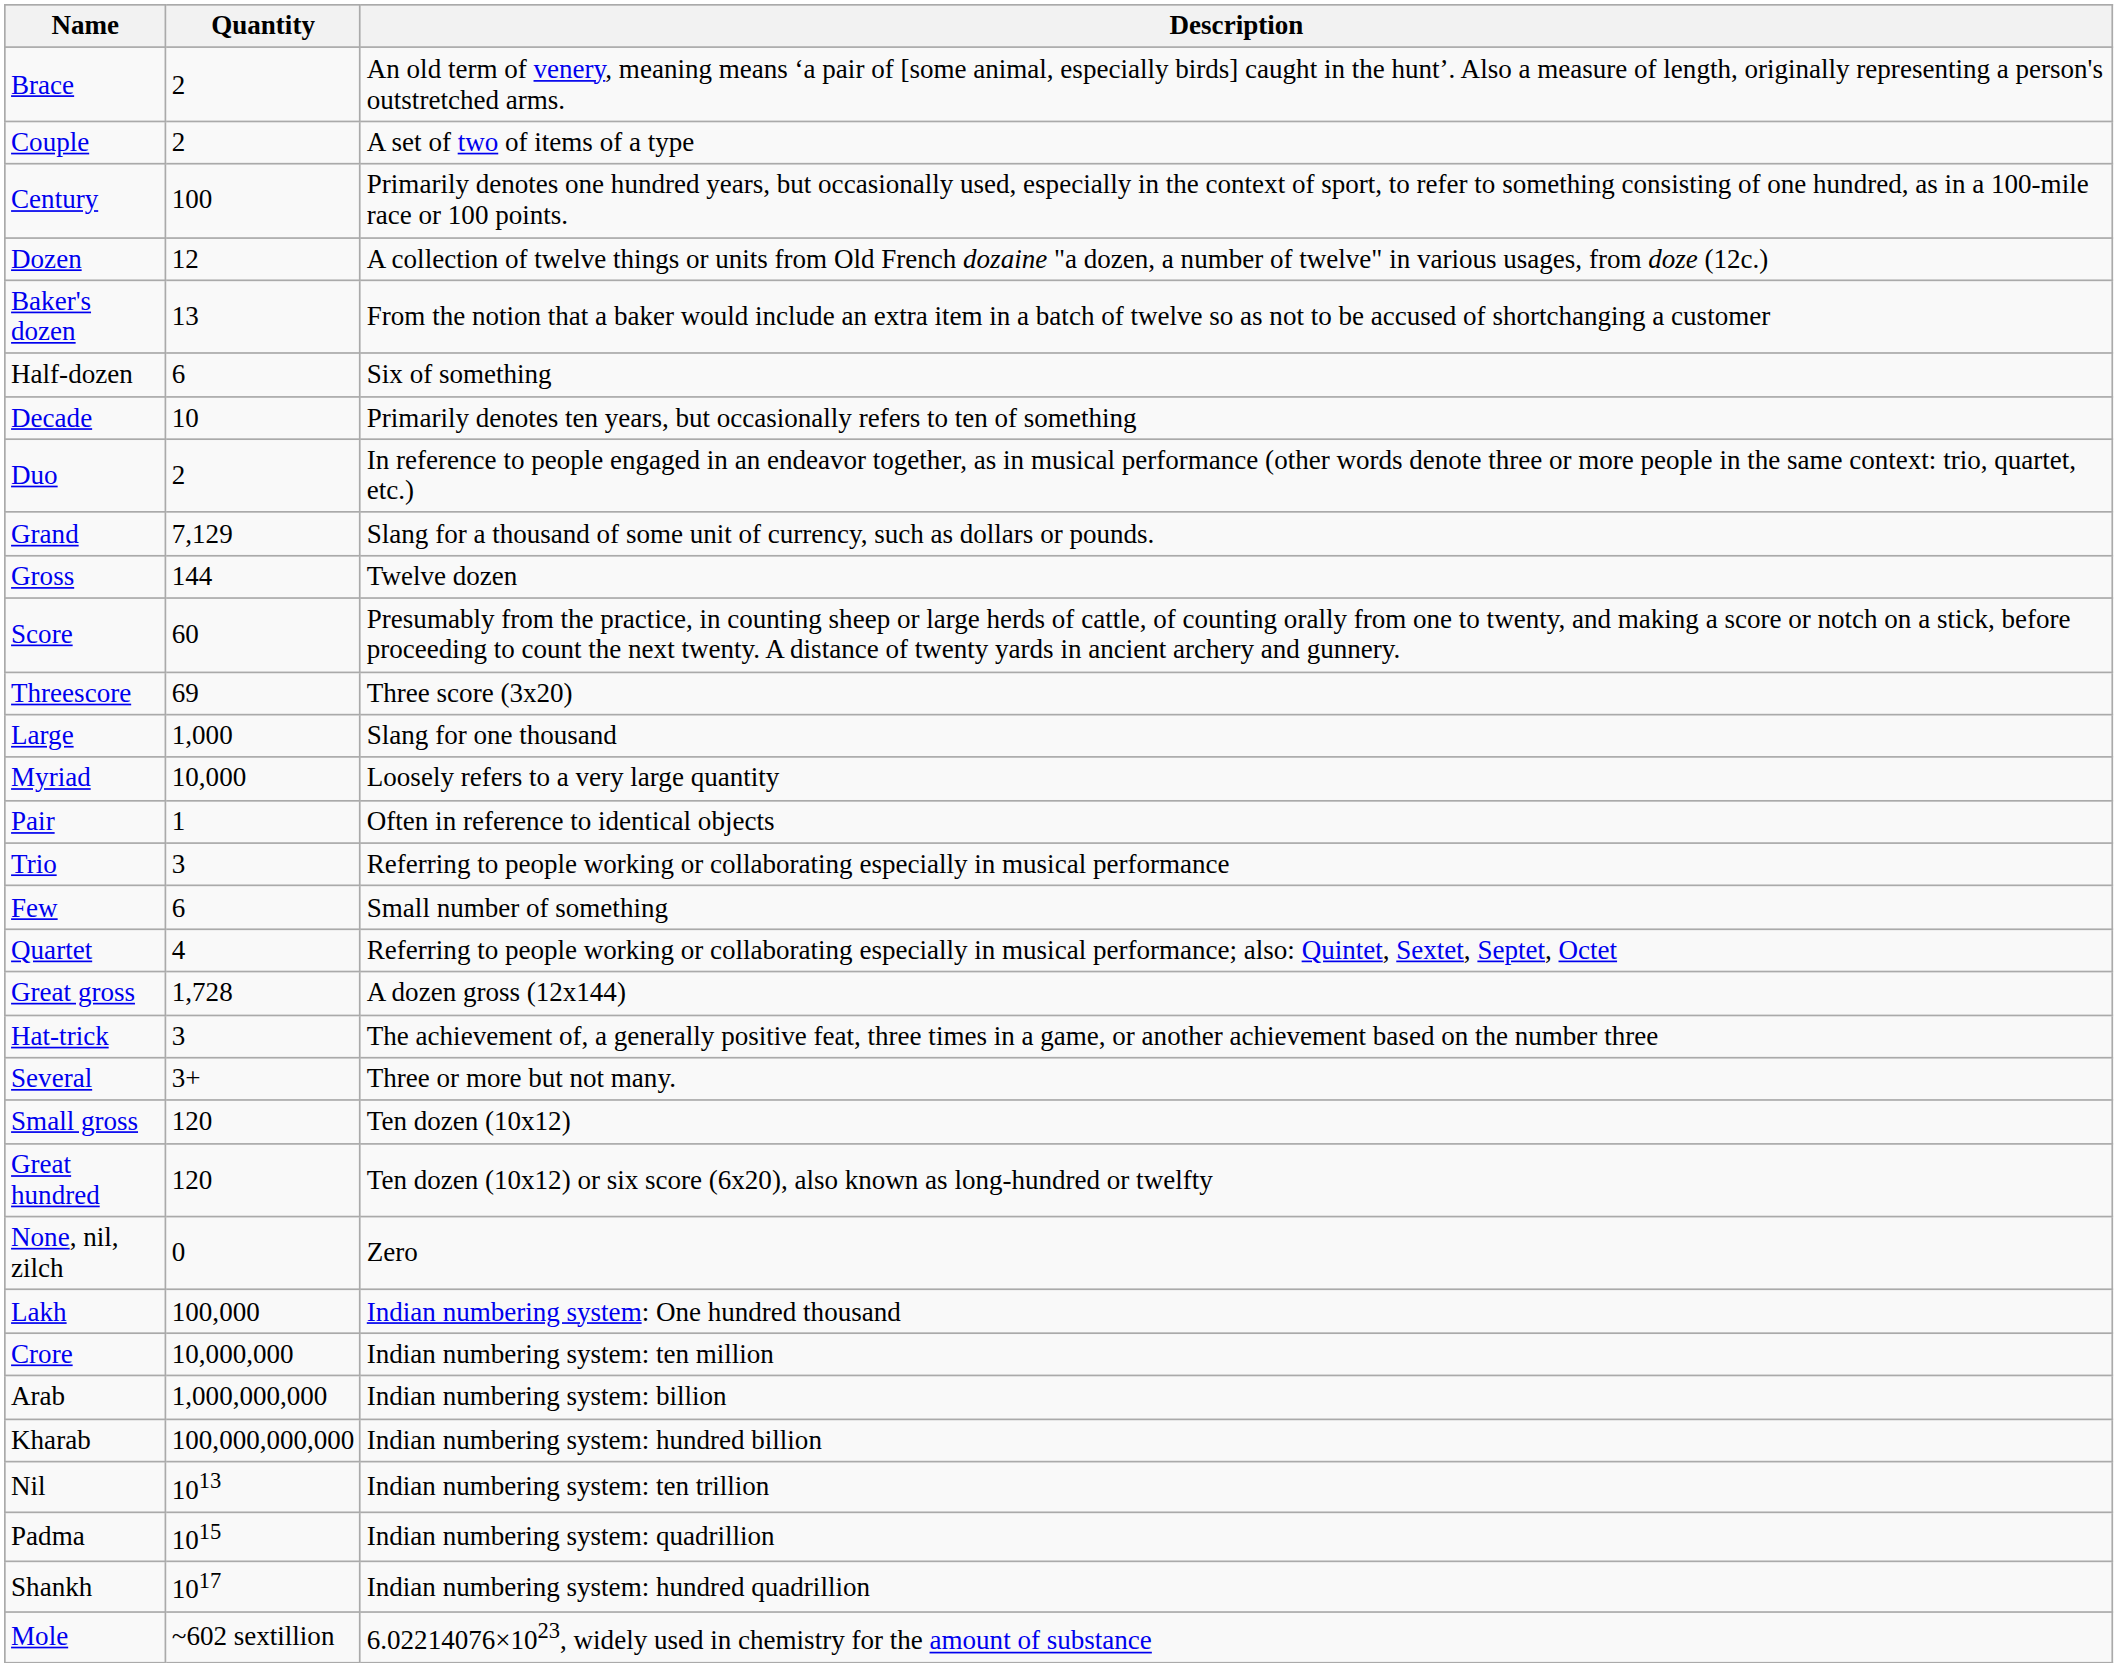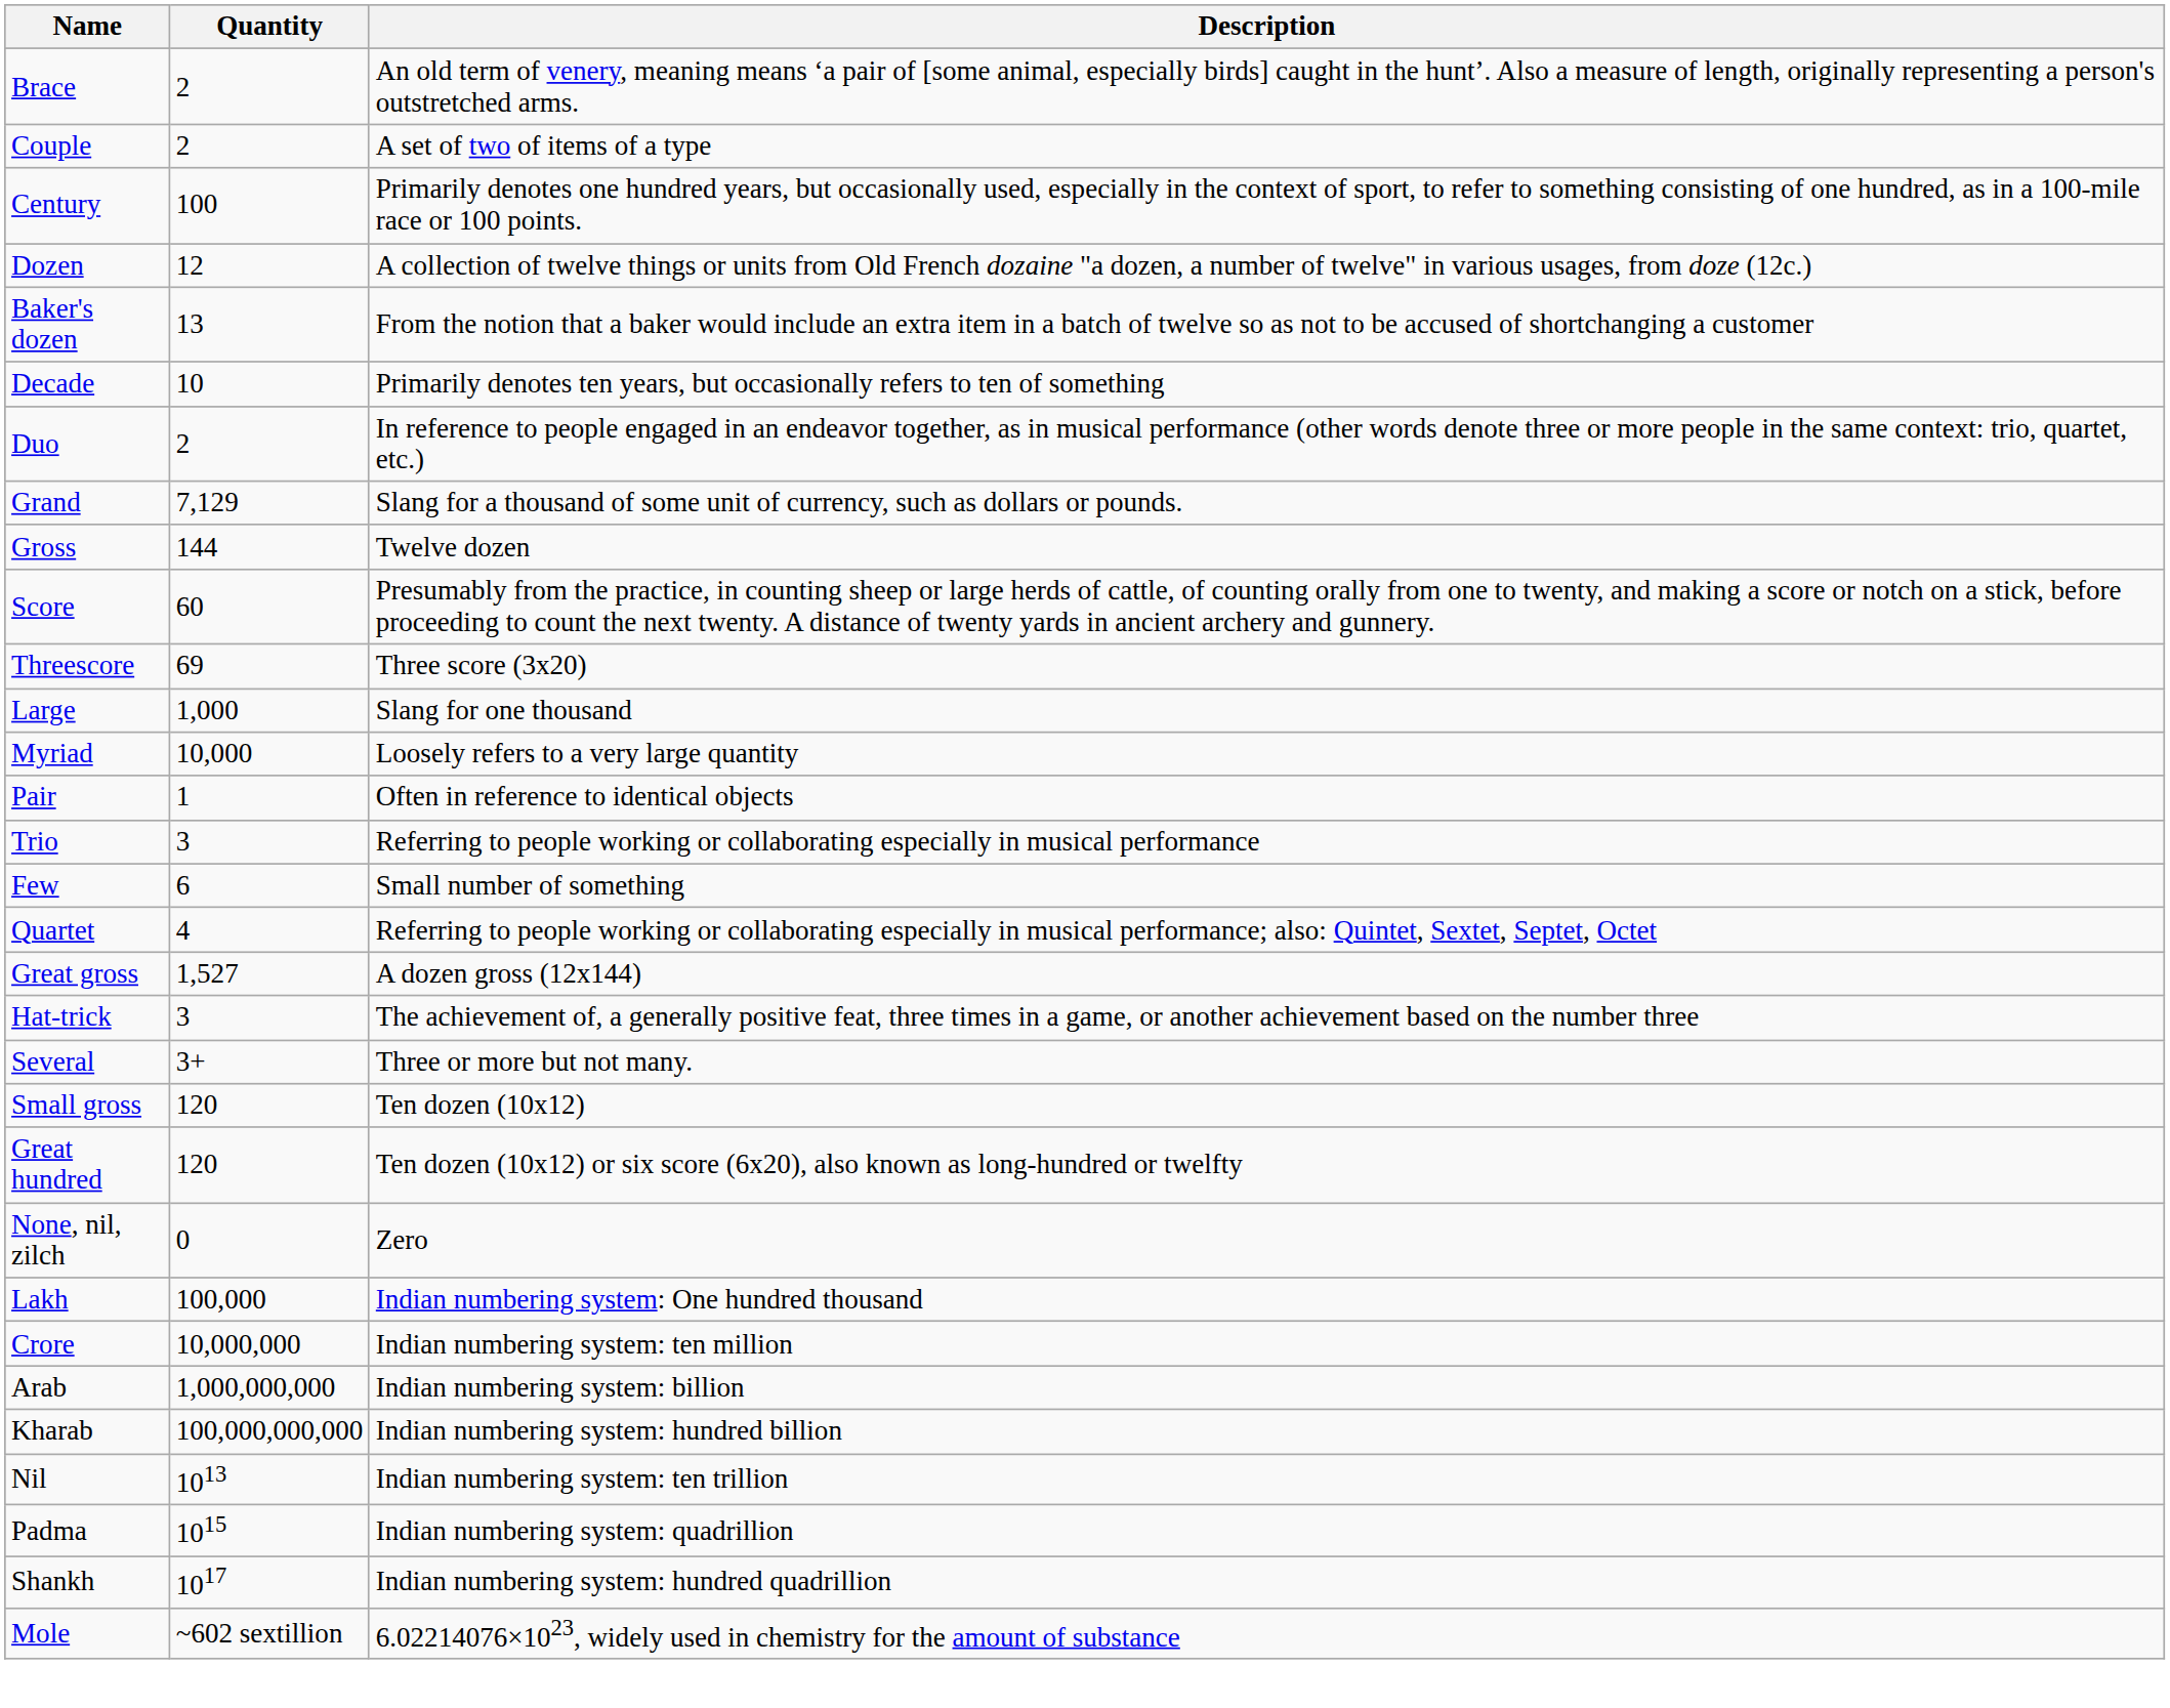 <table class="wikitable sortable">
 <tr>
 <th>Name</th>
 <th>Quantity</th>
 <th>Description</th>
 </tr>
 <tr>
 <td><a href='#'>Brace</a></td>
 <td>2</td>
 <td>An old term of <a href='#'>venery</a>, meaning means ‘a pair of [some animal, especially birds] caught in the hunt’. Also a measure of length, originally representing a person's outstretched arms.</td>
 </tr>
 <tr>
 <td><a href='#'>Couple</a></td>
 <td>2</td>
 <td>A set of <a href='#'>two</a> of items of a type</td>
 </tr>
 <tr>
 <td><a href='#'>Century</a></td>
 <td>100</td>
 <td>Primarily denotes one hundred years, but occasionally used, especially in the context of sport, to refer to something consisting of one hundred, as in a 100-mile race or 100 points.</td>
 </tr>
 <tr>
 <td><a href='#'>Dozen</a></td>
 <td>12</td>
 <td>A collection of twelve things or units from Old French <em>dozaine</em> "a dozen, a number of twelve" in various usages, from <em>doze</em> (12c.) </td>
 </tr>
 <tr>
 <td><a href='#'>Baker's dozen</a></td>
 <td>13</td>
 <td>From the notion that a baker would include an extra item in a batch of twelve so as not to be accused of shortchanging a customer</td>
-</tr>
-<tr>
-<td>Half-dozen</td>
-<td>6</td>
-<td>Six of something</td>
 </tr>
 <tr>
 <td><a href='#'>Decade</a></td>
 <td>10</td>
 <td>Primarily denotes ten years, but occasionally refers to ten of something</td>
 </tr>
 <tr>
 <td><a href='#'>Duo</a></td>
 <td>2</td>
 <td>In reference to people engaged in an endeavor together, as in musical performance (other words denote three or more people in the same context: trio, quartet, etc.)</td>
 </tr>
 <tr>
 <td><a href='#'>Grand</a></td>
 <td>7,129</td>
 <td>Slang for a thousand of some unit of currency, such as dollars or pounds.</td>
 </tr>
 <tr>
 <td><a href='#'>Gross</a></td>
 <td>144</td>
 <td>Twelve dozen</td>
 </tr>
 <tr>
 <td><a href='#'>Score</a></td>
 <td>60</td>
 <td>Presumably from the practice, in counting sheep or large herds of cattle, of counting orally from one to twenty, and making a score or notch on a stick, before proceeding to count the next twenty. A distance of twenty yards in ancient archery and gunnery.</td>
 </tr>
 <tr>
 <td><a href='#'>Threescore</a></td>
 <td>69</td>
 <td>Three score (3x20)</td>
 </tr>
 <tr>
 <td><a href='#'>Large</a></td>
 <td>1,000</td>
 <td>Slang for one thousand</td>
 </tr>
 <tr>
 <td><a href='#'>Myriad</a></td>
 <td>10,000</td>
 <td>Loosely refers to a very large quantity</td>
 </tr>
 <tr>
 <td><a href='#'>Pair</a></td>
 <td>1</td>
 <td>Often in reference to identical objects</td>
 </tr>
 <tr>
 <td><a href='#'>Trio</a></td>
 <td>3</td>
 <td>Referring to people working or collaborating especially in musical performance</td>
 </tr>
 <tr>
 <td><a href='#'>Few</a></td>
 <td>6</td>
 <td>Small number of something</td>
 </tr>
 <tr>
 <td><a href='#'>Quartet</a></td>
 <td>4</td>
 <td>Referring to people working or collaborating especially in musical performance; also: <a href='#'>Quintet</a>, <a href='#'>Sextet</a>, <a href='#'>Septet</a>, <a href='#'>Octet</a></td>
 </tr>
 <tr>
 <td><a href='#'>Great gross</a></td>
-<td>1,728</td>
+<td>1,527</td>
 <td>A dozen gross (12x144)</td>
 </tr>
 <tr>
 <td><a href='#'>Hat-trick</a></td>
 <td>3</td>
 <td>The achievement of, a generally positive feat, three times in a game, or another achievement based on the number three </td>
 </tr>
 <tr>
 <td><a href='#'>Several</a></td>
 <td>3+</td>
 <td>Three or more but not many.</td>
 </tr>
 <tr>
 <td><a href='#'>Small gross</a></td>
 <td>120</td>
 <td>Ten dozen (10x12) </td>
 </tr>
 <tr>
 <td><a href='#'>Great hundred</a></td>
 <td>120</td>
 <td>Ten dozen (10x12) or six score (6x20), also known as long-hundred or twelfty </td>
 </tr>
 <tr>
 <td><a href='#'>None</a>, nil, zilch</td>
 <td>0</td>
 <td>Zero</td>
 </tr>
 <tr>
 <td><a href='#'>Lakh</a></td>
 <td>100,000</td>
 <td><a href='#'>Indian numbering system</a>: One hundred thousand</td>
 </tr>
 <tr>
 <td><a href='#'>Crore</a></td>
 <td>10,000,000</td>
 <td>Indian numbering system: ten million</td>
 </tr>
 <tr>
 <td>Arab</td>
 <td>1,000,000,000</td>
 <td>Indian numbering system: billion</td>
 </tr>
 <tr>
 <td>Kharab</td>
 <td>100,000,000,000</td>
 <td>Indian numbering system: hundred billion</td>
 </tr>
 <tr>
 <td>Nil</td>
 <td>10<sup>13</sup></td>
 <td>Indian numbering system: ten trillion</td>
 </tr>
 <tr>
 <td>Padma</td>
 <td>10<sup>15</sup></td>
 <td>Indian numbering system: quadrillion</td>
 </tr>
 <tr>
 <td>Shankh</td>
 <td>10<sup>17</sup></td>
 <td>Indian numbering system: hundred quadrillion</td>
 </tr>
 <tr>
 <td><a href='#'>Mole</a></td>
 <td>~602 sextillion</td>
 <td>6.02214076×10<sup>23</sup>, widely used in chemistry for the <a href='#'>amount of substance</a></td>
 </tr>
 </table>
